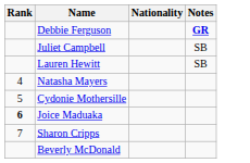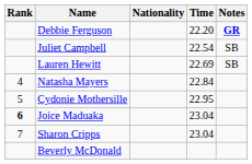 <table class="wikitable sortable" style="text-align:center">
 <tr>
 <th>Rank</th>
 <th>Name</th>
 <th>Nationality</th>
+<th>Time</th>
 <th>Notes</th>
 </tr>
 <tr>
 <td></td>
 <td align=left><a href='#'>Debbie Ferguson</a></td>
 <td align=left></td>
+<td>22.20</td>
 <td><strong><a href='#'>GR</a></strong></td>
 </tr>
 <tr>
 <td></td>
 <td align=left><a href='#'>Juliet Campbell</a></td>
 <td align=left></td>
+<td>22.54</td>
 <td>SB</td>
 </tr>
 <tr>
 <td></td>
 <td align=left><a href='#'>Lauren Hewitt</a></td>
 <td align=left></td>
+<td>22.69</td>
 <td>SB</td>
 </tr>
 <tr>
 <td>4</td>
 <td align=left><a href='#'>Natasha Mayers</a></td>
 <td align=left></td>
+<td>22.84</td>
 <td></td>
 </tr>
 <tr>
 <td>5</td>
 <td align=left><a href='#'>Cydonie Mothersille</a></td>
 <td align=left></td>
+<td>22.95</td>
 <td></td>
 </tr>
 <tr>
 <td><strong>6</strong></td>
 <td align=left><a href='#'>Joice Maduaka</a></td>
 <td align=left></td>
+<td>23.04</td>
 <td></td>
 </tr>
 <tr>
 <td>7</td>
 <td align=left><a href='#'>Sharon Cripps</a></td>
 <td align=left></td>
+<td>23.04</td>
 <td></td>
 </tr>
 <tr>
 <td></td>
 <td align=left><a href='#'>Beverly McDonald</a></td>
 <td align=left></td>
 <td></td>
+<td></td>
 </tr>
 </table>
